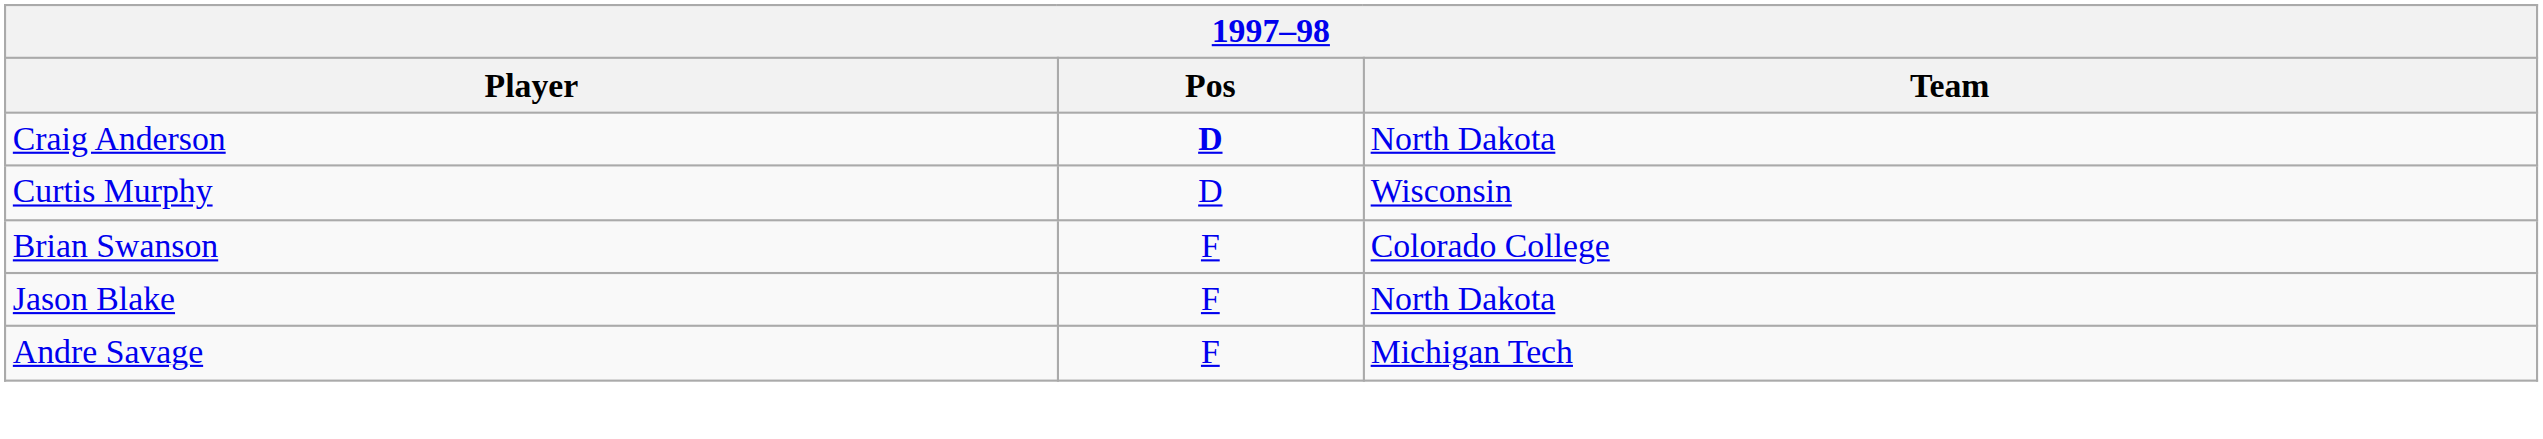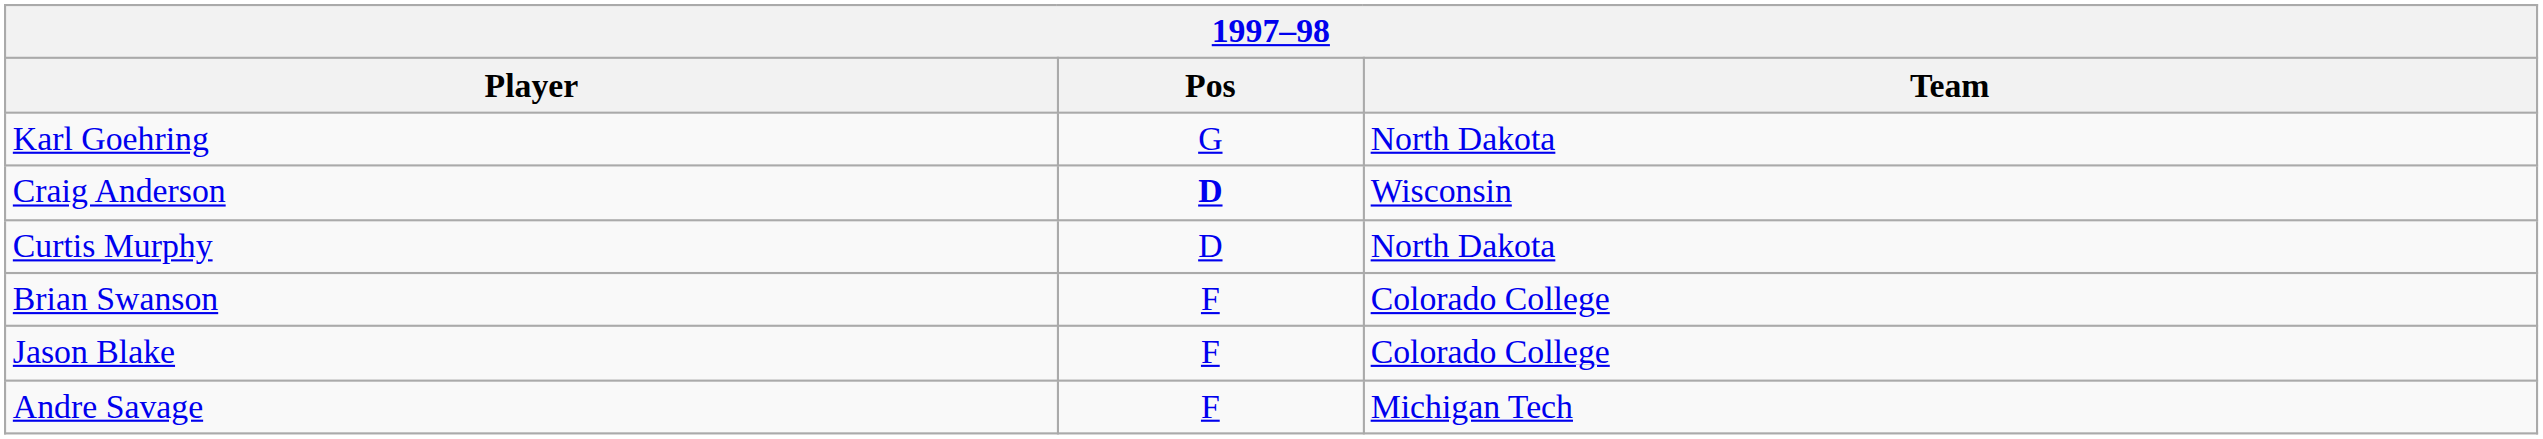 <table class="wikitable" width=95%>
 <tr>
 <th colspan=3><a href='#'>1997–98</a></th>
 </tr>
 <tr>
 <th>Player</th>
 <th>Pos</th>
 <th>Team</th>
 </tr>
 <tr>
+<td><a href='#'>Karl Goehring</a></td>
+<td align=center><a href='#'>G</a></td>
+<td><a href='#'>North Dakota</a></td>
+</tr>
+<tr>
 <td><a href='#'>Craig Anderson</a></td>
 <td align=center><strong><a href='#'>D</a></strong></td>
-<td><a href='#'>North Dakota</a></td>
+<td><a href='#'>Wisconsin</a></td>
 </tr>
 <tr>
 <td><a href='#'>Curtis Murphy</a></td>
 <td align=center><a href='#'>D</a></td>
-<td><a href='#'>Wisconsin</a></td>
+<td><a href='#'>North Dakota</a></td>
 </tr>
 <tr>
 <td><a href='#'>Brian Swanson</a></td>
 <td align=center><a href='#'>F</a></td>
 <td><a href='#'>Colorado College</a></td>
 </tr>
 <tr>
 <td><a href='#'>Jason Blake</a></td>
 <td align=center><a href='#'>F</a></td>
-<td><a href='#'>North Dakota</a></td>
+<td><a href='#'>Colorado College</a></td>
 </tr>
 <tr>
 <td><a href='#'>Andre Savage</a></td>
 <td align=center><a href='#'>F</a></td>
 <td><a href='#'>Michigan Tech</a></td>
 </tr>
 </table>
